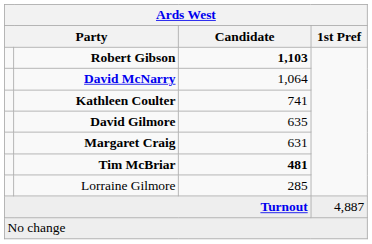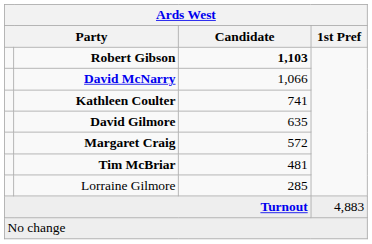 <table class="wikitable">
 <tr>
 <th colspan="4" align="center"><a href='#'>Ards West</a></th>
 </tr>
 <tr>
 <th colspan="2" align="center" width=200>Party</th>
 <th width=150>Candidate</th>
 <th width=60>1st Pref</th>
 </tr>
 <tr>
 <td></td>
 <td align="right"><strong>Robert Gibson</strong></td>
 <td align="right"><strong>1,103</strong></td>
 </tr>
 <tr>
 <td></td>
 <td align="right"><strong><a href='#'>David McNarry</a></strong></td>
-<td align="right">1,064</td>
+<td align="right">1,066</td>
 </tr>
 <tr>
 <td></td>
 <td align="right"><strong>Kathleen Coulter</strong></td>
 <td align="right">741</td>
 </tr>
 <tr>
 <td></td>
 <td align="right"><strong>David Gilmore</strong></td>
 <td align="right">635</td>
 </tr>
 <tr>
 <td></td>
 <td align="right"><strong>Margaret Craig</strong></td>
-<td align="right">631</td>
+<td align="right">572</td>
 </tr>
 <tr>
 <td></td>
 <td align="right"><strong>Tim McBriar</strong></td>
-<td align="right"><strong>481</strong></td>
+<td align="right">481</td>
 </tr>
 <tr>
 <td></td>
 <td align="right">Lorraine Gilmore</td>
 <td align="right">285</td>
 </tr>
 <tr bgcolor="EEEEEE">
 <td colspan=3 align="right"><strong><a href='#'>Turnout</a></strong></td>
-<td align="right">4,887</td>
+<td align="right">4,883</td>
 </tr>
 <tr bgcolor="EEEEEE">
 <td colspan=4 bgcolor="EEEEEE">No change</td>
 </tr>
 </table>
